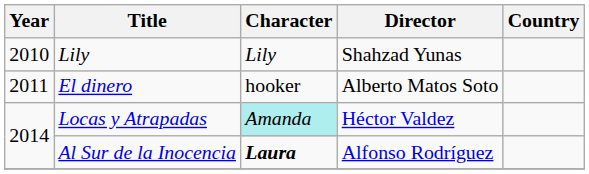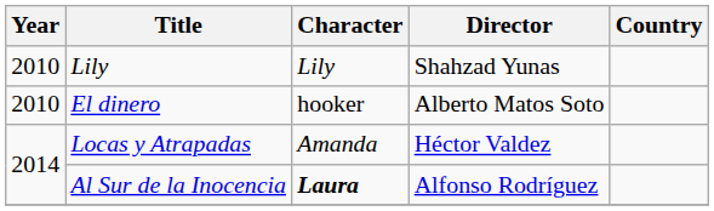 <table class="wikitable" style="font-size: 90%;">
 <tr>
 <th>Year</th>
 <th>Title</th>
 <th>Character</th>
 <th>Director</th>
 <th>Country</th>
 </tr>
 <tr>
 <td>2010</td>
 <td><em>Lily</em></td>
 <td><em>Lily</em></td>
 <td>Shahzad Yunas</td>
 <td></td>
 </tr>
 <tr>
-<td>2011</td>
+<td>2010</td>
 <td><em><a href='#'>El dinero</a></em></td>
 <td>hooker</td>
 <td>Alberto Matos Soto</td>
 <td></td>
 </tr>
 <tr>
 <td rowspan="2">2014</td>
 <td><em><a href='#'>Locas y Atrapadas</a></em></td>
-<td style="background: paleturquoise;"><em>Amanda</em></td>
+<td><em>Amanda</em></td>
 <td><a href='#'>Héctor Valdez</a></td>
 <td></td>
 </tr>
 <tr>
 <td><em><a href='#'>Al Sur de la Inocencia</a></em></td>
 <td><strong><em>Laura</em></strong></td>
 <td><a href='#'>Alfonso Rodríguez</a></td>
 <td></td>
 </tr>
 <tr>
 </tr>
 </table>
